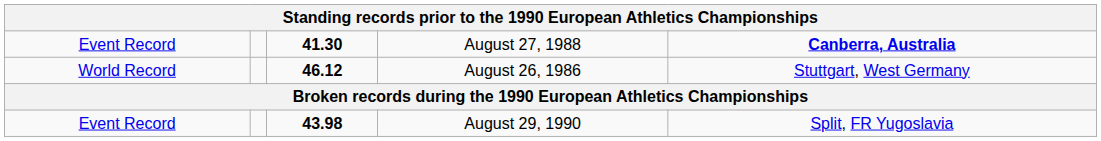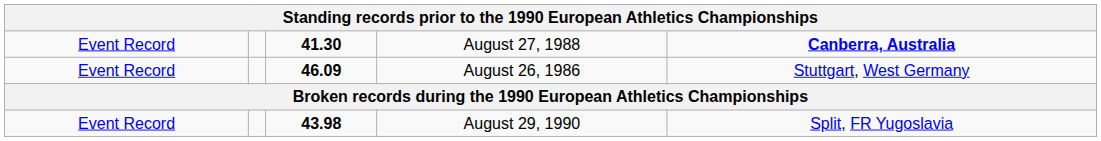 <table class="wikitable" style=" text-align:center; font-size:110%;" width="95%">
 <tr>
 <th colspan="5">Standing records prior to the 1990 European Athletics Championships</th>
 </tr>
 <tr>
 <td><a href='#'>Event Record</a></td>
 <td></td>
 <td><strong>41.30</strong></td>
 <td>August 27, 1988</td>
 <td><strong> <a href='#'>Canberra, Australia</a></strong></td>
 </tr>
 <tr>
-<td><a href='#'>World Record</a></td>
+<td><a href='#'>Event Record</a></td>
 <td></td>
-<td><strong>46.12</strong></td>
+<td><strong>46.09</strong></td>
 <td>August 26, 1986</td>
 <td> <a href='#'>Stuttgart</a>, <a href='#'>West Germany</a></td>
 </tr>
 <tr>
 <th colspan="5">Broken records during the 1990 European Athletics Championships</th>
 </tr>
 <tr>
 <td><a href='#'>Event Record</a></td>
 <td></td>
 <td><strong>43.98</strong></td>
 <td>August 29, 1990</td>
 <td> <a href='#'>Split</a>, <a href='#'>FR Yugoslavia</a></td>
 </tr>
 </table>
